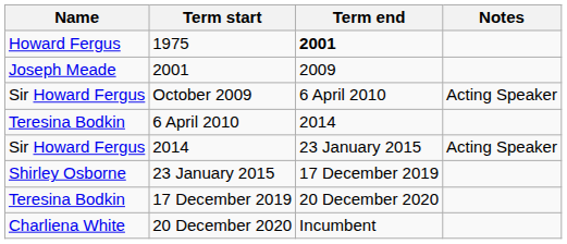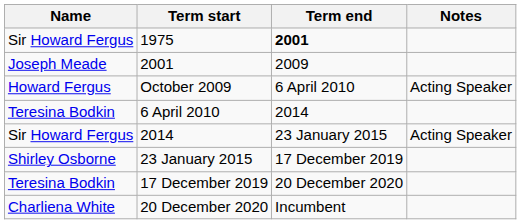 <table class=wikitable>
 <tr>
 <th>Name</th>
 <th>Term start</th>
 <th>Term end</th>
 <th>Notes</th>
 </tr>
 <tr>
-<td align=left><a href='#'>Howard Fergus</a></td>
+<td align=left>Sir <a href='#'>Howard Fergus</a></td>
 <td>1975</td>
 <td><strong>2001</strong></td>
 <td></td>
 </tr>
 <tr>
 <td align=left><a href='#'>Joseph Meade</a></td>
 <td>2001</td>
 <td>2009</td>
 <td></td>
 </tr>
 <tr>
-<td align=left>Sir <a href='#'>Howard Fergus</a></td>
+<td align=left><a href='#'>Howard Fergus</a></td>
 <td>October 2009</td>
 <td>6 April 2010</td>
 <td>Acting Speaker</td>
 </tr>
 <tr>
 <td align=left><a href='#'>Teresina Bodkin</a></td>
 <td>6 April 2010</td>
 <td>2014</td>
 <td></td>
 </tr>
 <tr>
 <td align=left>Sir <a href='#'>Howard Fergus</a></td>
 <td>2014</td>
 <td>23 January 2015</td>
 <td>Acting Speaker</td>
 </tr>
 <tr>
 <td align=left><a href='#'>Shirley Osborne</a></td>
 <td>23 January 2015</td>
 <td>17 December 2019</td>
 <td></td>
 </tr>
 <tr>
 <td align=left><a href='#'>Teresina Bodkin</a></td>
 <td>17 December 2019</td>
 <td>20 December 2020</td>
 <td></td>
 </tr>
 <tr>
 <td align=left><a href='#'>Charliena White</a></td>
 <td>20 December 2020</td>
 <td>Incumbent</td>
 <td></td>
 </tr>
 </table>
